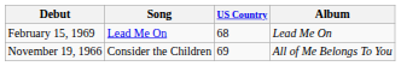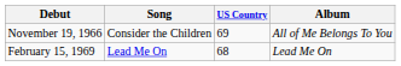 <table class="wikitable">
 <tr>
 <th>Debut</th>
 <th>Song</th>
 <th><small><a href='#'>US Country</a></small></th>
 <th>Album</th>
 </tr>
 <tr>
+<td>November 19, 1966</td>
+<td>Consider the Children</td>
+<td>69</td>
+<td><em>All of Me Belongs To You</em></td>
+</tr>
+<tr>
 <td>February 15, 1969</td>
 <td><a href='#'>Lead Me On</a></td>
 <td>68</td>
 <td><em>Lead Me On</em></td>
 </tr>
-<tr>
-<td>November 19, 1966</td>
-<td>Consider the Children</td>
-<td>69</td>
-<td><em>All of Me Belongs To You</em></td>
-</tr>
 </table>
